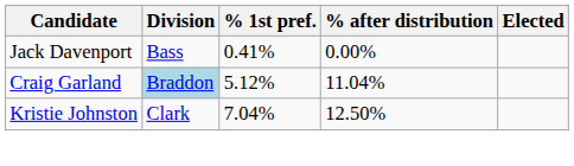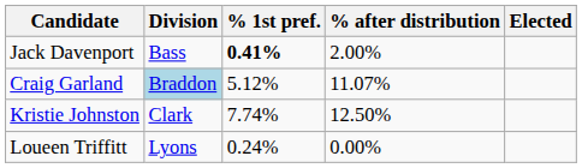 <table class="wikitable sortable">
 <tr>
 <th>Candidate</th>
 <th>Division</th>
 <th>% 1st pref.</th>
 <th>% after distribution</th>
 <th>Elected</th>
 </tr>
 <tr>
 <td>Jack Davenport</td>
 <td><a href='#'>Bass</a></td>
-<td>0.41%</td>
-<td>0.00%</td>
+<td><strong>0.41%</strong></td>
+<td>2.00%</td>
 <td></td>
 </tr>
 <tr>
 <td><a href='#'>Craig Garland</a></td>
 <td style="background: lightblue;"><a href='#'>Braddon</a></td>
 <td>5.12%</td>
-<td>11.04%</td>
+<td>11.07%</td>
 <td></td>
 </tr>
 <tr>
 <td><a href='#'>Kristie Johnston</a></td>
 <td><a href='#'>Clark</a></td>
-<td>7.04%</td>
+<td>7.74%</td>
 <td>12.50%</td>
 <td></td>
 </tr>
+<tr>
+<td>Loueen Triffitt</td>
+<td><a href='#'>Lyons</a></td>
+<td>0.24%</td>
+<td>0.00%</td>
+<td></td>
+</tr>
 </table>
